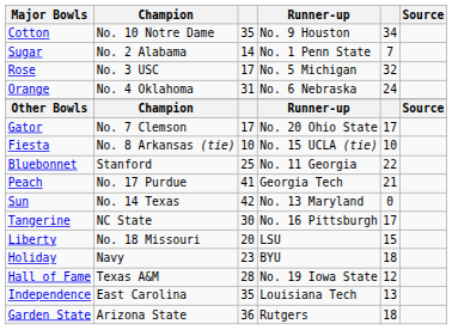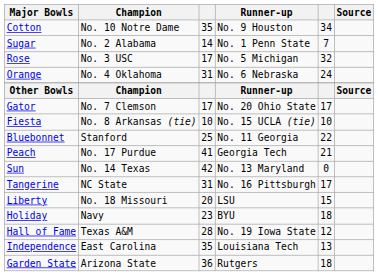 <table class="wikitable">
 <tr>
 <th>Major Bowls</th>
 <th>Champion</th>
 <th></th>
 <th>Runner-up</th>
 <th></th>
 <th>Source</th>
 </tr>
 <tr>
 <td><a href='#'>Cotton</a></td>
 <td>No. 10 Notre Dame</td>
 <td>35</td>
 <td>No. 9 Houston</td>
 <td>34</td>
 <td></td>
 </tr>
 <tr>
 <td><a href='#'>Sugar</a></td>
 <td>No. 2 Alabama</td>
 <td>14</td>
 <td>No. 1 Penn State</td>
 <td align=center>7</td>
 <td></td>
 </tr>
 <tr>
 <td><a href='#'>Rose</a></td>
 <td>No. 3 USC</td>
 <td>17</td>
 <td>No. 5 Michigan</td>
 <td>32</td>
 <td></td>
 </tr>
 <tr>
 <td><a href='#'>Orange</a></td>
 <td>No. 4 Oklahoma</td>
 <td>31</td>
 <td>No. 6 Nebraska</td>
 <td>24</td>
 <td></td>
 </tr>
 <tr>
 </tr>
 <tr>
 <th>Other Bowls</th>
 <th>Champion</th>
 <th></th>
 <th>Runner-up</th>
 <th></th>
 <th>Source</th>
 </tr>
 <tr>
 <td><a href='#'>Gator</a></td>
 <td>No. 7 Clemson</td>
 <td>17</td>
 <td>No. 20 Ohio State</td>
 <td>17</td>
 <td></td>
 </tr>
 <tr>
 <td><a href='#'>Fiesta</a></td>
 <td>No. 8 Arkansas <em>(tie)</em></td>
 <td>10</td>
 <td>No. 15 UCLA <em>(tie)</em></td>
 <td>10</td>
 <td></td>
 </tr>
 <tr>
 <td><a href='#'>Bluebonnet</a></td>
 <td>Stanford</td>
 <td>25</td>
 <td>No. 11 Georgia</td>
 <td>22</td>
 <td></td>
 </tr>
 <tr>
 <td><a href='#'>Peach</a></td>
 <td>No. 17 Purdue</td>
 <td>41</td>
 <td>Georgia Tech</td>
 <td>21</td>
 <td></td>
 </tr>
 <tr>
 <td><a href='#'>Sun</a></td>
 <td>No. 14 Texas</td>
 <td>42</td>
 <td>No. 13 Maryland</td>
 <td align=center>0</td>
 <td></td>
 </tr>
 <tr>
 <td><a href='#'>Tangerine</a></td>
 <td>NC State</td>
-<td>30</td>
+<td>31</td>
 <td>No. 16 Pittsburgh</td>
 <td>17</td>
 <td></td>
 </tr>
 <tr>
 <td><a href='#'>Liberty</a></td>
 <td>No. 18 Missouri</td>
 <td>20</td>
 <td>LSU</td>
 <td>15</td>
 <td></td>
 </tr>
 <tr>
 <td><a href='#'>Holiday</a></td>
 <td>Navy</td>
 <td>23</td>
 <td>BYU</td>
 <td>18</td>
 <td></td>
 </tr>
 <tr>
 <td><a href='#'>Hall of Fame</a></td>
 <td>Texas A&M</td>
 <td>28</td>
 <td>No. 19 Iowa State</td>
 <td>12</td>
 <td></td>
 </tr>
 <tr>
 <td><a href='#'>Independence</a></td>
 <td>East Carolina</td>
 <td>35</td>
 <td>Louisiana Tech</td>
 <td>13</td>
 <td></td>
 </tr>
 <tr>
 <td><a href='#'>Garden State</a></td>
 <td>Arizona State</td>
 <td>36</td>
 <td>Rutgers</td>
 <td>18</td>
 <td></td>
 </tr>
 </table>
